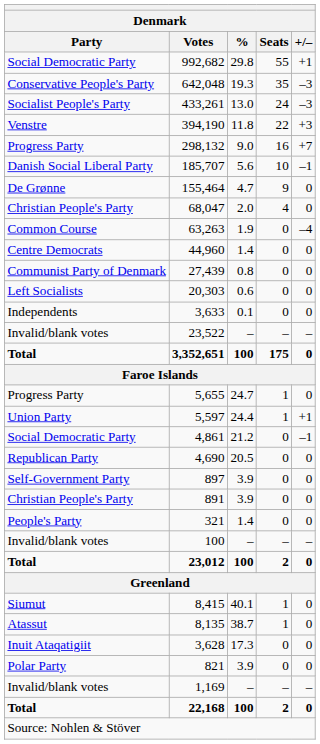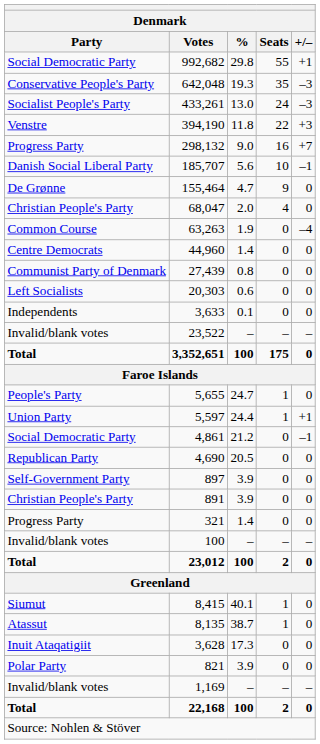 <table class=wikitable style=text-align:right>
 <tr>
 <th colspan=7></th>
 </tr>
 <tr>
 <th colspan=5>Denmark</th>
 </tr>
 <tr>
 <th>Party</th>
 <th>Votes</th>
 <th>%</th>
 <th>Seats</th>
 <th>+/–</th>
 </tr>
 <tr>
 <td align=left><a href='#'>Social Democratic Party</a></td>
 <td>992,682</td>
 <td>29.8</td>
 <td>55</td>
 <td>+1</td>
 </tr>
 <tr>
 <td align=left><a href='#'>Conservative People's Party</a></td>
 <td>642,048</td>
 <td>19.3</td>
 <td>35</td>
 <td>–3</td>
 </tr>
 <tr>
 <td align=left><a href='#'>Socialist People's Party</a></td>
 <td>433,261</td>
 <td>13.0</td>
 <td>24</td>
 <td>–3</td>
 </tr>
 <tr>
 <td align=left><a href='#'>Venstre</a></td>
 <td>394,190</td>
 <td>11.8</td>
 <td>22</td>
 <td>+3</td>
 </tr>
 <tr>
 <td align=left><a href='#'>Progress Party</a></td>
 <td>298,132</td>
 <td>9.0</td>
 <td>16</td>
 <td>+7</td>
 </tr>
 <tr>
 <td align=left><a href='#'>Danish Social Liberal Party</a></td>
 <td>185,707</td>
 <td>5.6</td>
 <td>10</td>
 <td>–1</td>
 </tr>
 <tr>
 <td align=left><a href='#'>De Grønne</a></td>
 <td>155,464</td>
 <td>4.7</td>
 <td>9</td>
 <td>0</td>
 </tr>
 <tr>
 <td align=left><a href='#'>Christian People's Party</a></td>
 <td>68,047</td>
 <td>2.0</td>
 <td>4</td>
 <td>0</td>
 </tr>
 <tr>
 <td align=left><a href='#'>Common Course</a></td>
 <td>63,263</td>
 <td>1.9</td>
 <td>0</td>
 <td>–4</td>
 </tr>
 <tr>
 <td align=left><a href='#'>Centre Democrats</a></td>
 <td>44,960</td>
 <td>1.4</td>
 <td>0</td>
 <td>0</td>
 </tr>
 <tr>
 <td align=left><a href='#'>Communist Party of Denmark</a></td>
 <td>27,439</td>
 <td>0.8</td>
 <td>0</td>
 <td>0</td>
 </tr>
 <tr>
 <td align=left><a href='#'>Left Socialists</a></td>
 <td>20,303</td>
 <td>0.6</td>
 <td>0</td>
 <td>0</td>
 </tr>
 <tr>
 <td align=left>Independents</td>
 <td>3,633</td>
 <td>0.1</td>
 <td>0</td>
 <td>0</td>
 </tr>
 <tr>
 <td align=left>Invalid/blank votes</td>
 <td>23,522</td>
 <td>–</td>
 <td>–</td>
 <td>–</td>
 </tr>
 <tr>
 <td align=left><strong>Total</strong></td>
 <td><strong>3,352,651</strong></td>
 <td><strong>100</strong></td>
 <td><strong>175</strong></td>
 <td><strong>0</strong></td>
 </tr>
 <tr>
 <th colspan=5>Faroe Islands</th>
 </tr>
 <tr>
-<td align=left>Progress Party</td>
+<td align=left><a href='#'>People's Party</a></td>
 <td>5,655</td>
 <td>24.7</td>
 <td>1</td>
 <td>0</td>
 </tr>
 <tr>
 <td align=left><a href='#'>Union Party</a></td>
 <td>5,597</td>
 <td>24.4</td>
 <td>1</td>
 <td>+1</td>
 </tr>
 <tr>
 <td align=left><a href='#'>Social Democratic Party</a></td>
 <td>4,861</td>
 <td>21.2</td>
 <td>0</td>
 <td>–1</td>
 </tr>
 <tr>
 <td align=left><a href='#'>Republican Party</a></td>
 <td>4,690</td>
 <td>20.5</td>
 <td>0</td>
 <td>0</td>
 </tr>
 <tr>
 <td align=left><a href='#'>Self-Government Party</a></td>
 <td>897</td>
 <td>3.9</td>
 <td>0</td>
 <td>0</td>
 </tr>
 <tr>
 <td align=left><a href='#'>Christian People's Party</a></td>
 <td>891</td>
 <td>3.9</td>
 <td>0</td>
 <td>0</td>
 </tr>
 <tr>
-<td align=left><a href='#'>People's Party</a></td>
+<td align=left>Progress Party</td>
 <td>321</td>
 <td>1.4</td>
 <td>0</td>
 <td>0</td>
 </tr>
 <tr>
 <td align=left>Invalid/blank votes</td>
 <td>100</td>
 <td>–</td>
 <td>–</td>
 <td>–</td>
 </tr>
 <tr>
 <td align=left><strong>Total</strong></td>
 <td><strong>23,012</strong></td>
 <td><strong>100</strong></td>
 <td><strong>2</strong></td>
 <td><strong>0</strong></td>
 </tr>
 <tr>
 <th colspan=5>Greenland</th>
 </tr>
 <tr>
 <td align=left><a href='#'>Siumut</a></td>
 <td>8,415</td>
 <td>40.1</td>
 <td>1</td>
 <td>0</td>
 </tr>
 <tr>
 <td align=left><a href='#'>Atassut</a></td>
 <td>8,135</td>
 <td>38.7</td>
 <td>1</td>
 <td>0</td>
 </tr>
 <tr>
 <td align=left><a href='#'>Inuit Ataqatigiit</a></td>
 <td>3,628</td>
 <td>17.3</td>
 <td>0</td>
 <td>0</td>
 </tr>
 <tr>
 <td align=left><a href='#'>Polar Party</a></td>
 <td>821</td>
 <td>3.9</td>
 <td>0</td>
 <td>0</td>
 </tr>
 <tr>
 <td align=left>Invalid/blank votes</td>
 <td>1,169</td>
 <td>–</td>
 <td>–</td>
 <td>–</td>
 </tr>
 <tr>
 <td align=left><strong>Total</strong></td>
 <td><strong>22,168</strong></td>
 <td><strong>100</strong></td>
 <td><strong>2</strong></td>
 <td><strong>0</strong></td>
 </tr>
 <tr>
 <td align=left colspan=5>Source: Nohlen & Stöver</td>
 </tr>
 </table>
